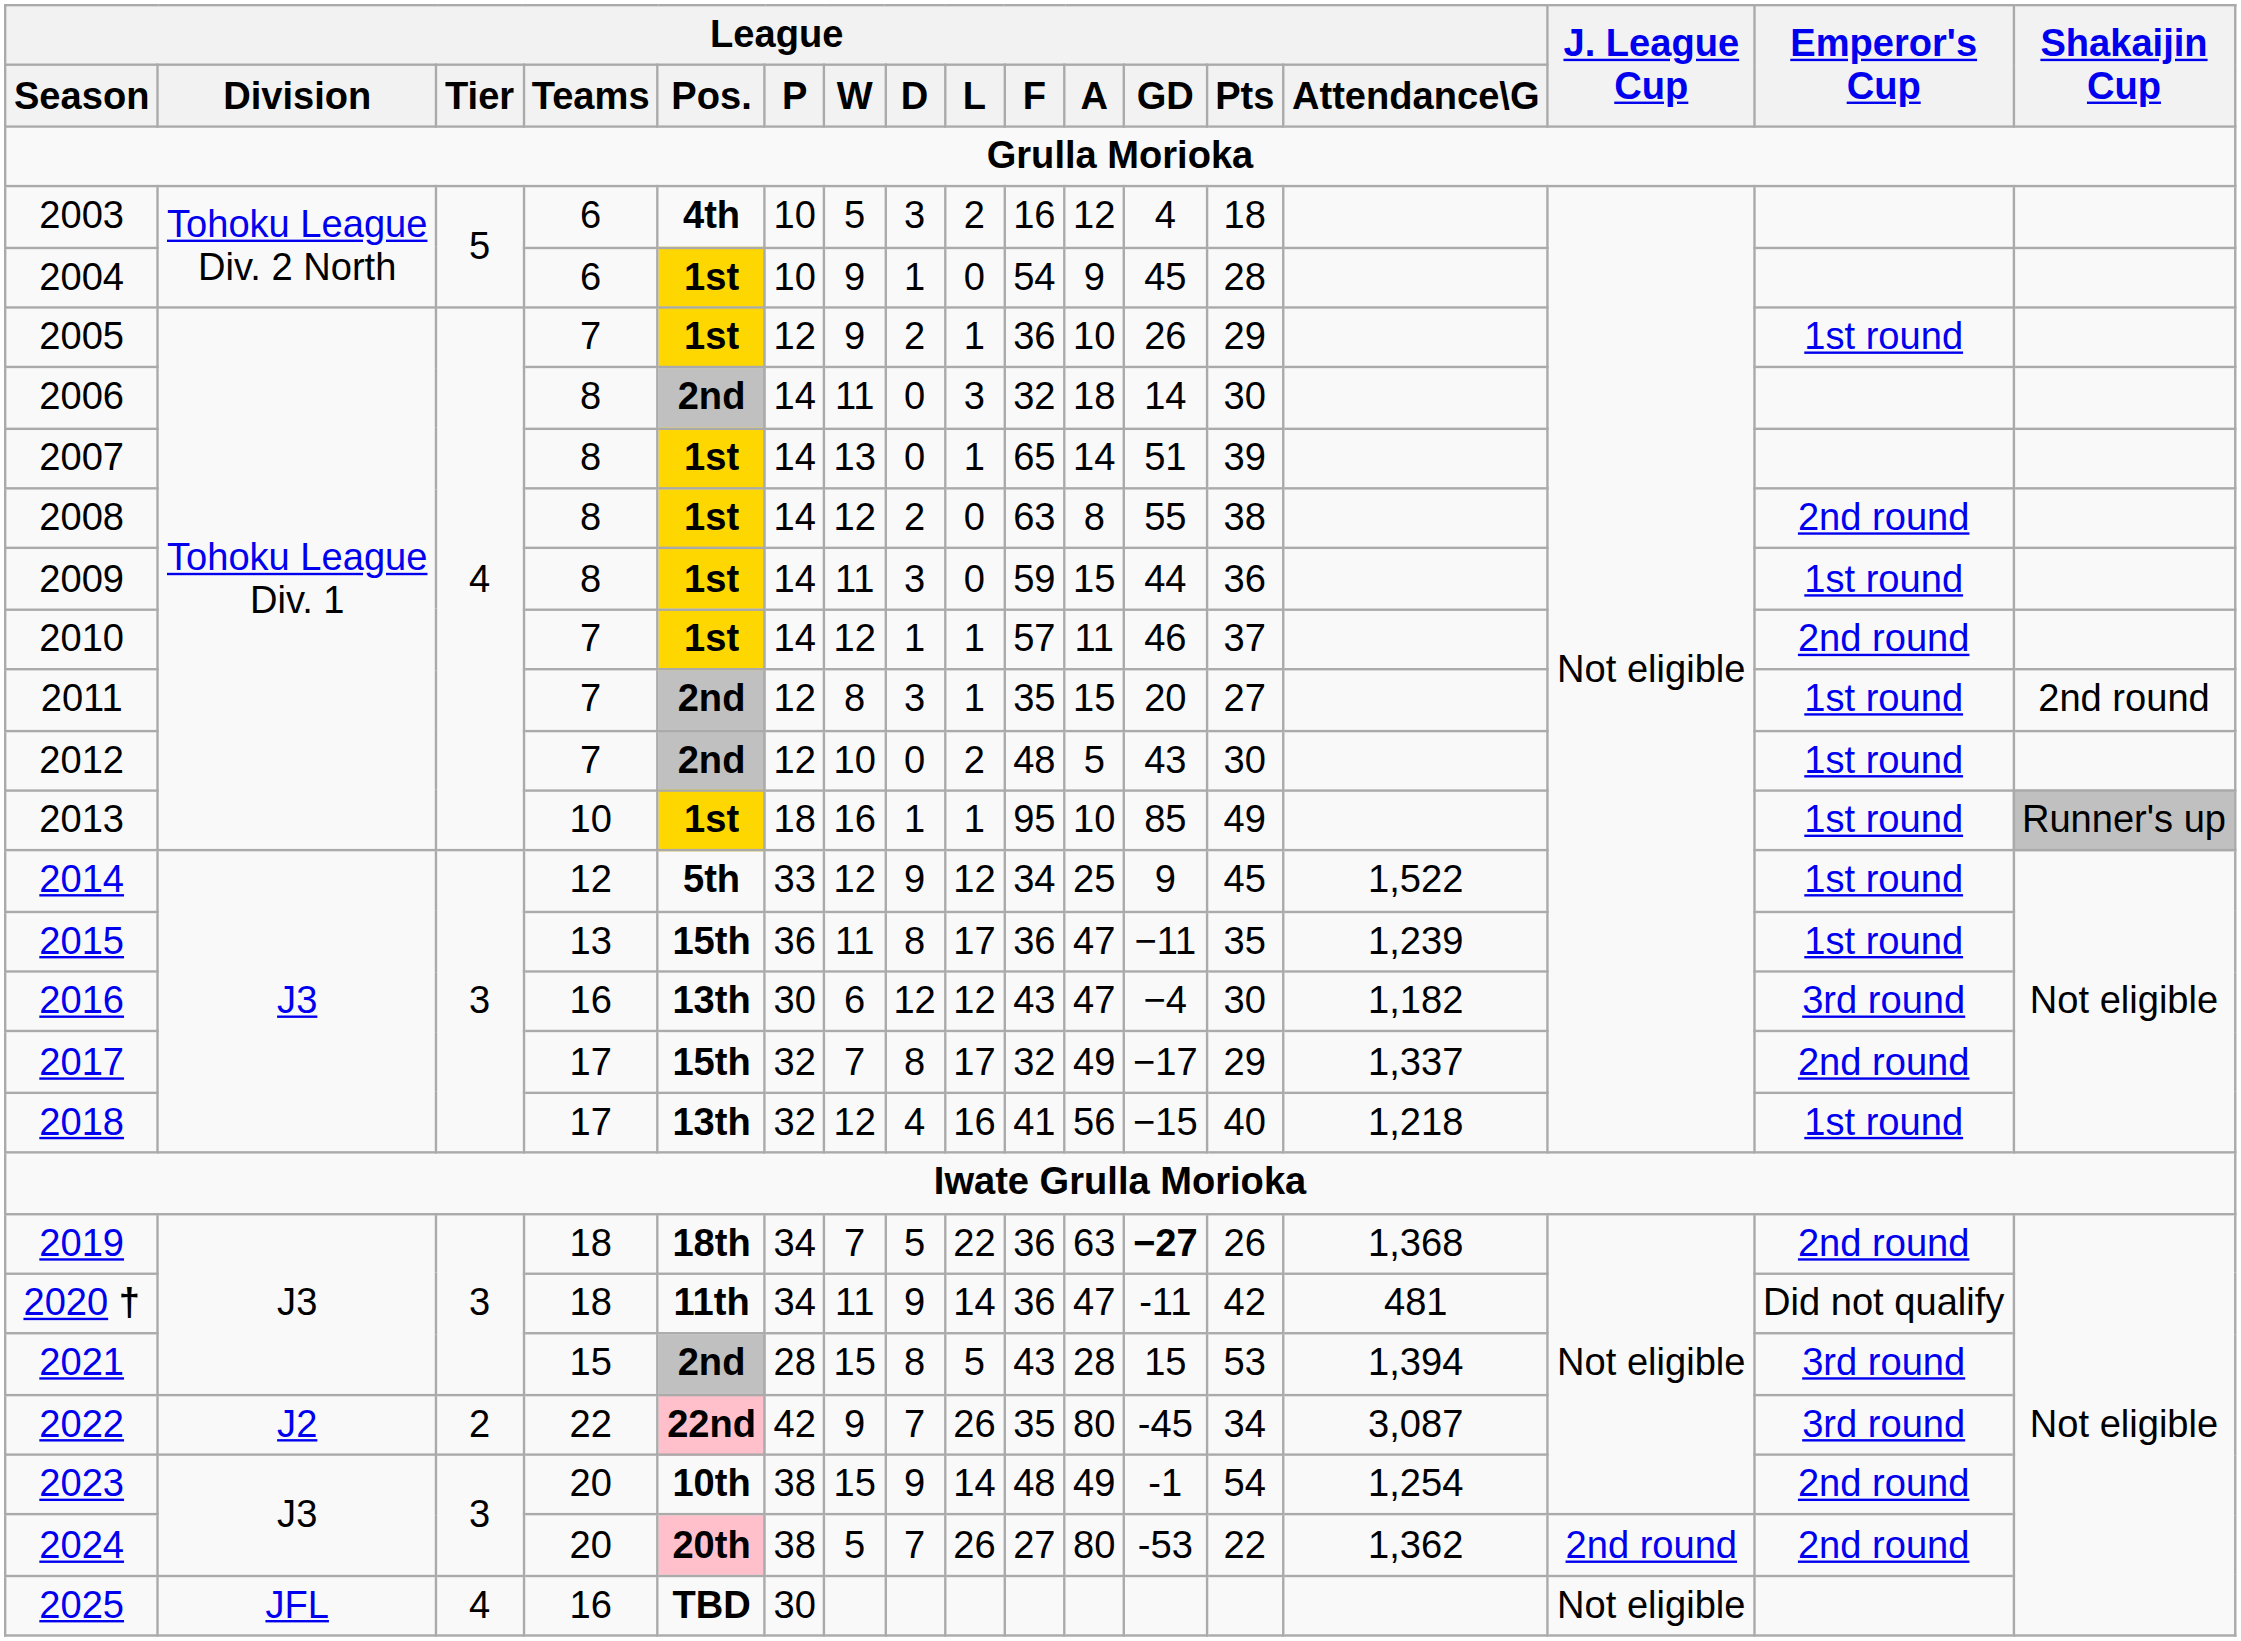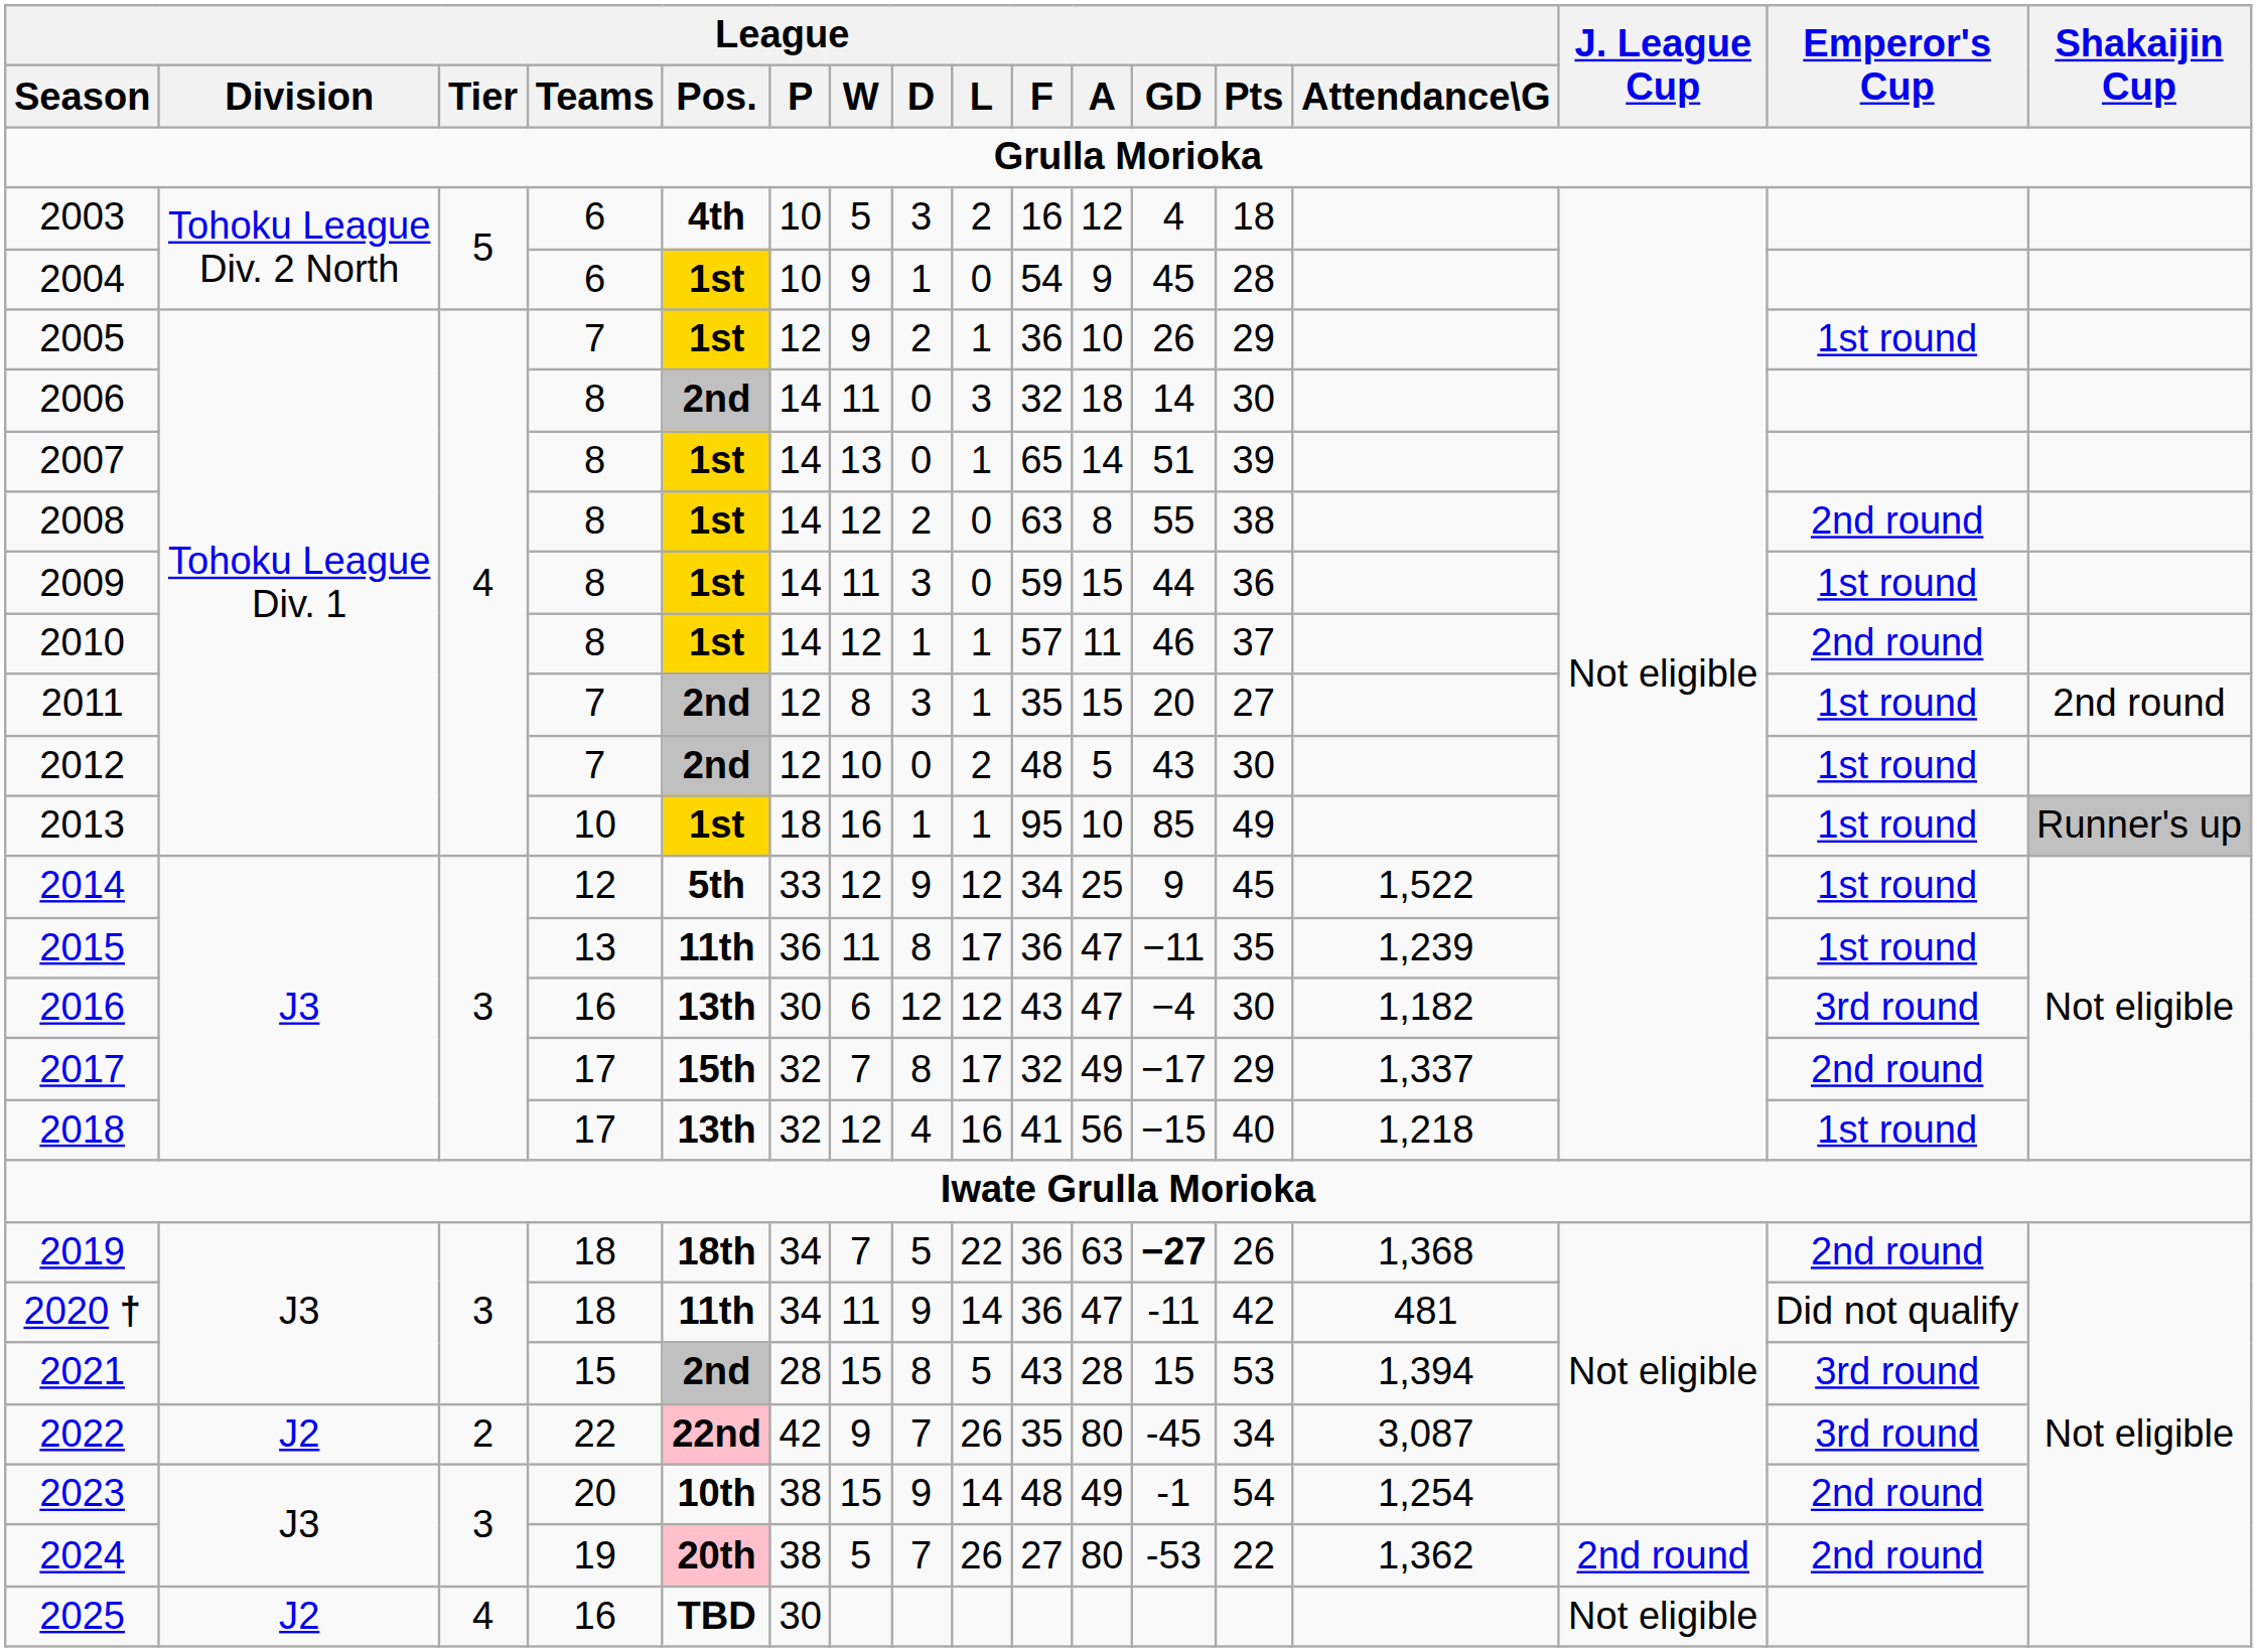 <table class="wikitable" style="text-align:center;">
 <tr>
 <th colspan="14">League</th>
 <th rowspan="2"><a href='#'>J. League <br> Cup</a></th>
 <th rowspan="2"><a href='#'>Emperor's<br>Cup</a></th>
 <th rowspan=2><a href='#'>Shakaijin<br>Cup</a></th>
 </tr>
 <tr>
 <th>Season</th>
 <th>Division</th>
 <th>Tier</th>
 <th>Teams</th>
 <th>Pos.</th>
 <th>P</th>
 <th>W</th>
 <th>D</th>
 <th>L</th>
 <th>F</th>
 <th>A</th>
 <th>GD</th>
 <th>Pts</th>
 <th>Attendance\G</th>
 </tr>
 <tr>
 <td colspan="17"><strong>Grulla Morioka</strong></td>
 </tr>
 <tr>
 <td>2003</td>
 <td rowspan="2"><a href='#'>Tohoku League</a> <br> Div. 2 North</td>
 <td rowspan="2">5</td>
 <td>6</td>
 <td><strong>4th</strong></td>
 <td>10</td>
 <td>5</td>
 <td>3</td>
 <td>2</td>
 <td>16</td>
 <td>12</td>
 <td>4</td>
 <td>18</td>
 <td></td>
 <td rowspan="16">Not eligible</td>
 <td></td>
 <td></td>
 </tr>
 <tr>
 <td>2004</td>
 <td>6</td>
 <td bgcolor=gold><strong>1st</strong></td>
 <td>10</td>
 <td>9</td>
 <td>1</td>
 <td>0</td>
 <td>54</td>
 <td>9</td>
 <td>45</td>
 <td>28</td>
 <td></td>
 <td></td>
 <td></td>
 </tr>
 <tr>
 <td>2005</td>
 <td rowspan="9"><a href='#'>Tohoku League</a> <br> Div. 1</td>
 <td rowspan="9">4</td>
 <td>7</td>
 <td bgcolor=gold><strong>1st</strong></td>
 <td>12</td>
 <td>9</td>
 <td>2</td>
 <td>1</td>
 <td>36</td>
 <td>10</td>
 <td>26</td>
 <td>29</td>
 <td></td>
 <td><a href='#'>1st round</a></td>
 <td></td>
 </tr>
 <tr>
 <td>2006</td>
 <td>8</td>
 <td bgcolor=silver><strong>2nd</strong></td>
 <td>14</td>
 <td>11</td>
 <td>0</td>
 <td>3</td>
 <td>32</td>
 <td>18</td>
 <td>14</td>
 <td>30</td>
 <td></td>
 <td></td>
 <td></td>
 </tr>
 <tr>
 <td>2007</td>
 <td>8</td>
 <td bgcolor=gold><strong>1st</strong></td>
 <td>14</td>
 <td>13</td>
 <td>0</td>
 <td>1</td>
 <td>65</td>
 <td>14</td>
 <td>51</td>
 <td>39</td>
 <td></td>
 <td></td>
 <td></td>
 </tr>
 <tr>
 <td>2008</td>
 <td>8</td>
 <td bgcolor=gold><strong>1st</strong></td>
 <td>14</td>
 <td>12</td>
 <td>2</td>
 <td>0</td>
 <td>63</td>
 <td>8</td>
 <td>55</td>
 <td>38</td>
 <td></td>
 <td><a href='#'>2nd round</a></td>
 <td></td>
 </tr>
 <tr>
 <td>2009</td>
 <td>8</td>
 <td bgcolor=gold><strong>1st</strong></td>
 <td>14</td>
 <td>11</td>
 <td>3</td>
 <td>0</td>
 <td>59</td>
 <td>15</td>
 <td>44</td>
 <td>36</td>
 <td></td>
 <td><a href='#'>1st round</a></td>
 <td></td>
 </tr>
 <tr>
 <td>2010</td>
-<td>7</td>
+<td>8</td>
 <td bgcolor=gold><strong>1st</strong></td>
 <td>14</td>
 <td>12</td>
 <td>1</td>
 <td>1</td>
 <td>57</td>
 <td>11</td>
 <td>46</td>
 <td>37</td>
 <td></td>
 <td><a href='#'>2nd round</a></td>
 <td></td>
 </tr>
 <tr>
 <td>2011</td>
 <td>7</td>
 <td bgcolor=silver><strong>2nd</strong></td>
 <td>12</td>
 <td>8</td>
 <td>3</td>
 <td>1</td>
 <td>35</td>
 <td>15</td>
 <td>20</td>
 <td>27</td>
 <td></td>
 <td><a href='#'>1st round</a></td>
 <td>2nd round</td>
 </tr>
 <tr>
 <td>2012</td>
 <td>7</td>
 <td bgcolor=silver><strong>2nd</strong></td>
 <td>12</td>
 <td>10</td>
 <td>0</td>
 <td>2</td>
 <td>48</td>
 <td>5</td>
 <td>43</td>
 <td>30</td>
 <td></td>
 <td><a href='#'>1st round</a></td>
 <td></td>
 </tr>
 <tr>
 <td>2013</td>
 <td>10</td>
 <td bgcolor=gold><strong>1st</strong></td>
 <td>18</td>
 <td>16</td>
 <td>1</td>
 <td>1</td>
 <td>95</td>
 <td>10</td>
 <td>85</td>
 <td>49</td>
 <td></td>
 <td><a href='#'>1st round</a></td>
 <td bgcolor=silver>Runner's up</td>
 </tr>
 <tr>
 <td><a href='#'>2014</a></td>
 <td rowspan="5"><a href='#'>J3</a></td>
 <td rowspan="5">3</td>
 <td>12</td>
 <td><strong>5th</strong></td>
 <td>33</td>
 <td>12</td>
 <td>9</td>
 <td>12</td>
 <td>34</td>
 <td>25</td>
 <td>9</td>
 <td>45</td>
 <td>1,522</td>
 <td><a href='#'>1st round</a></td>
 <td rowspan="5">Not eligible</td>
 </tr>
 <tr>
 <td><a href='#'>2015</a></td>
 <td>13</td>
-<td><strong>15th</strong></td>
+<td><strong>11th</strong></td>
 <td>36</td>
 <td>11</td>
 <td>8</td>
 <td>17</td>
 <td>36</td>
 <td>47</td>
 <td>−11</td>
 <td>35</td>
 <td>1,239</td>
 <td><a href='#'>1st round</a></td>
 </tr>
 <tr>
 <td><a href='#'>2016</a></td>
 <td>16</td>
 <td><strong>13th</strong></td>
 <td>30</td>
 <td>6</td>
 <td>12</td>
 <td>12</td>
 <td>43</td>
 <td>47</td>
 <td>−4</td>
 <td>30</td>
 <td>1,182</td>
 <td><a href='#'>3rd round</a></td>
 </tr>
 <tr>
 <td><a href='#'>2017</a></td>
 <td>17</td>
 <td><strong>15th</strong></td>
 <td>32</td>
 <td>7</td>
 <td>8</td>
 <td>17</td>
 <td>32</td>
 <td>49</td>
 <td>−17</td>
 <td>29</td>
 <td>1,337</td>
 <td><a href='#'>2nd round</a></td>
 </tr>
 <tr>
 <td><a href='#'>2018</a></td>
 <td>17</td>
 <td><strong>13th</strong></td>
 <td>32</td>
 <td>12</td>
 <td>4</td>
 <td>16</td>
 <td>41</td>
 <td>56</td>
 <td>−15</td>
 <td>40</td>
 <td>1,218</td>
 <td><a href='#'>1st round</a></td>
 </tr>
 <tr>
 <td colspan="17"><strong>Iwate Grulla Morioka</strong></td>
 </tr>
 <tr>
 <td><a href='#'>2019</a></td>
 <td rowspan="3">J3</td>
 <td rowspan="3">3</td>
 <td>18</td>
 <td><strong>18th</strong></td>
 <td>34</td>
 <td>7</td>
 <td>5</td>
 <td>22</td>
 <td>36</td>
 <td>63</td>
 <td><strong>−27</strong></td>
 <td>26</td>
 <td>1,368</td>
 <td rowspan="5">Not eligible</td>
 <td><a href='#'>2nd round</a></td>
 <td rowspan="7">Not eligible</td>
 </tr>
 <tr>
 <td><a href='#'>2020</a> <strong>†</strong></td>
 <td>18</td>
 <td><strong>11th</strong></td>
 <td>34</td>
 <td>11</td>
 <td>9</td>
 <td>14</td>
 <td>36</td>
 <td>47</td>
 <td>-11</td>
 <td>42</td>
 <td>481</td>
 <td>Did not qualify</td>
 </tr>
 <tr>
 <td><a href='#'>2021</a></td>
 <td>15</td>
 <td bgcolor=silver><strong>2nd</strong></td>
 <td>28</td>
 <td>15</td>
 <td>8</td>
 <td>5</td>
 <td>43</td>
 <td>28</td>
 <td>15</td>
 <td>53</td>
 <td>1,394</td>
 <td><a href='#'>3rd round</a></td>
 </tr>
 <tr>
 <td><a href='#'>2022</a></td>
 <td><a href='#'>J2</a></td>
 <td>2</td>
 <td>22</td>
 <td bgcolor=pink><strong>22nd</strong></td>
 <td>42</td>
 <td>9</td>
 <td>7</td>
 <td>26</td>
 <td>35</td>
 <td>80</td>
 <td>-45</td>
 <td>34</td>
 <td>3,087</td>
 <td><a href='#'>3rd round</a></td>
 </tr>
 <tr>
 <td><a href='#'>2023</a></td>
 <td rowspan=2>J3</td>
 <td rowspan=2>3</td>
 <td>20</td>
 <td><strong>10th</strong></td>
 <td>38</td>
 <td>15</td>
 <td>9</td>
 <td>14</td>
 <td>48</td>
 <td>49</td>
 <td>-1</td>
 <td>54</td>
 <td>1,254</td>
 <td><a href='#'>2nd round</a></td>
 </tr>
 <tr>
 <td><a href='#'>2024</a></td>
-<td>20</td>
+<td>19</td>
 <td bgcolor=pink><strong>20th</strong></td>
 <td>38</td>
 <td>5</td>
 <td>7</td>
 <td>26</td>
 <td>27</td>
 <td>80</td>
 <td>-53</td>
 <td>22</td>
 <td>1,362</td>
 <td><a href='#'>2nd round</a></td>
 <td><a href='#'>2nd round</a></td>
 </tr>
 <tr>
 <td><a href='#'>2025</a></td>
-<td><a href='#'>JFL</a></td>
+<td><a href='#'>J2</a></td>
 <td>4</td>
 <td>16</td>
 <td><strong>TBD</strong></td>
 <td>30</td>
 <td></td>
 <td></td>
 <td></td>
 <td></td>
 <td></td>
 <td></td>
 <td></td>
 <td></td>
 <td>Not eligible</td>
 <td></td>
 </tr>
 </table>
